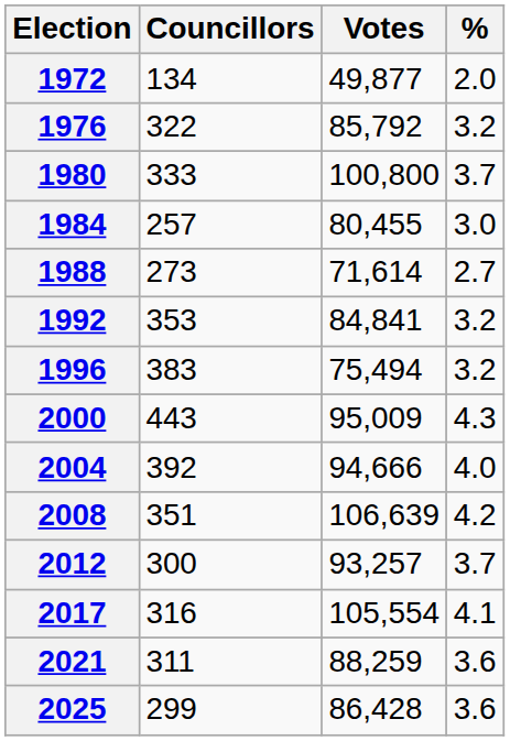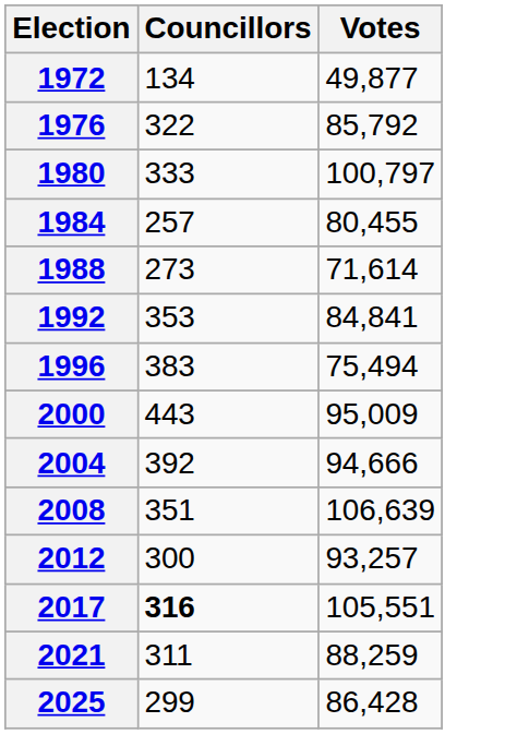 <table class="wikitable">
 <tr>
 <th>Election</th>
 <th>Councillors</th>
 <th>Votes</th>
-<th>%</th>
 </tr>
 <tr>
 <th><a href='#'>1972</a></th>
 <td>134</td>
 <td>49,877</td>
-<td>2.0</td>
 </tr>
 <tr>
 <th><a href='#'>1976</a></th>
 <td>322</td>
 <td>85,792</td>
-<td>3.2</td>
 </tr>
 <tr>
 <th><a href='#'>1980</a></th>
 <td>333</td>
-<td>100,800</td>
-<td>3.7</td>
+<td>100,797</td>
 </tr>
 <tr>
 <th><a href='#'>1984</a></th>
 <td>257</td>
 <td>80,455</td>
-<td>3.0</td>
 </tr>
 <tr>
 <th><a href='#'>1988</a></th>
 <td>273</td>
 <td>71,614</td>
-<td>2.7</td>
 </tr>
 <tr>
 <th><a href='#'>1992</a></th>
 <td>353</td>
 <td>84,841</td>
-<td>3.2</td>
 </tr>
 <tr>
 <th><a href='#'>1996</a></th>
 <td>383</td>
 <td>75,494</td>
-<td>3.2</td>
 </tr>
 <tr>
 <th><a href='#'>2000</a></th>
 <td>443</td>
 <td>95,009</td>
-<td>4.3</td>
 </tr>
 <tr>
 <th><a href='#'>2004</a></th>
 <td>392</td>
 <td>94,666</td>
-<td>4.0</td>
 </tr>
 <tr>
 <th><a href='#'>2008</a></th>
 <td>351</td>
 <td>106,639</td>
-<td>4.2</td>
 </tr>
 <tr>
 <th><a href='#'>2012</a></th>
 <td>300</td>
 <td>93,257</td>
-<td>3.7</td>
 </tr>
 <tr>
 <th><a href='#'>2017</a></th>
-<td>316</td>
-<td>105,554</td>
-<td>4.1</td>
+<td><strong>316</strong></td>
+<td>105,551</td>
 </tr>
 <tr>
 <th><a href='#'>2021</a></th>
 <td>311</td>
 <td>88,259</td>
-<td>3.6</td>
 </tr>
 <tr>
 <th><a href='#'>2025</a></th>
 <td>299</td>
 <td>86,428</td>
-<td>3.6</td>
 </tr>
 </table>
